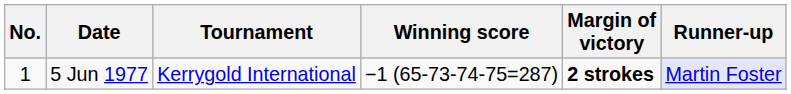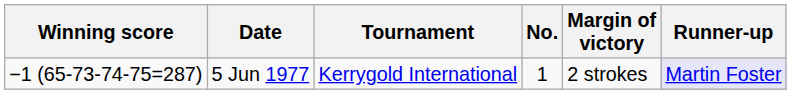 <table class="wikitable" style="font-size:95%;">
 <tr>
-<th>No.</th>
+<th>Winning score</th>
 <th>Date</th>
 <th>Tournament</th>
-<th>Winning score</th>
+<th>No.</th>
 <th>Margin of<br>victory</th>
 <th>Runner-up</th>
 </tr>
 <tr>
-<td align=center>1</td>
+<td>−1 (65-73-74-75=287)</td>
 <td align=right>5 Jun <a href='#'>1977</a></td>
 <td><a href='#'>Kerrygold International</a></td>
-<td>−1 (65-73-74-75=287)</td>
-<td><strong>2 strokes</strong></td>
+<td align=center>1</td>
+<td>2 strokes</td>
 <td style="background: lavender;"> <a href='#'>Martin Foster</a></td>
 </tr>
 </table>
